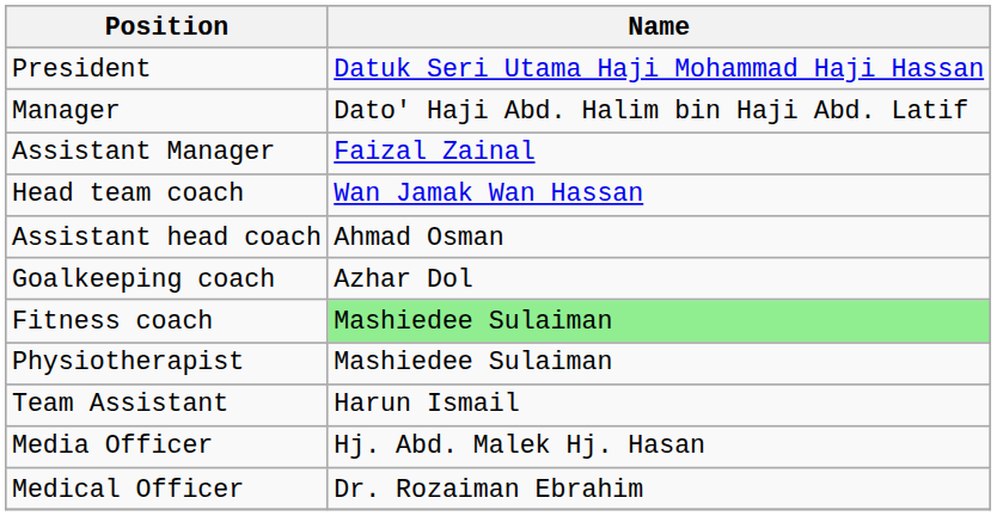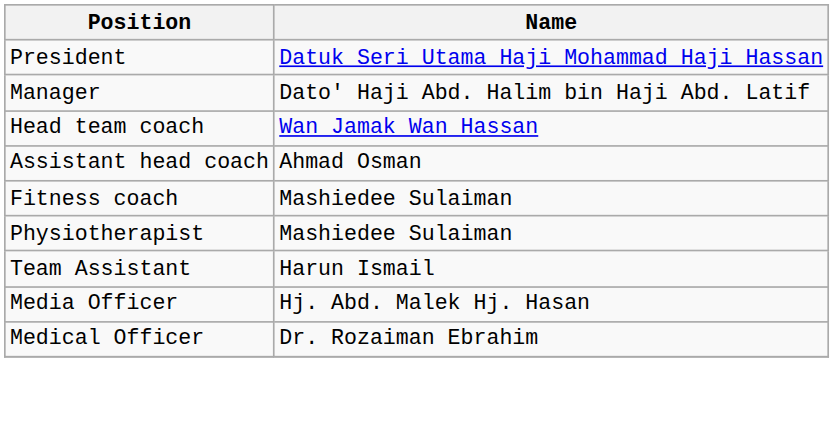 <table class="wikitable">
 <tr>
 <th>Position</th>
 <th>Name</th>
 </tr>
 <tr>
 <td>President</td>
 <td> <a href='#'>Datuk Seri Utama Haji Mohammad Haji Hassan</a></td>
 </tr>
 <tr>
 <td>Manager</td>
 <td> Dato' Haji Abd. Halim bin Haji Abd. Latif</td>
 </tr>
 <tr>
-<td>Assistant Manager</td>
-<td> <a href='#'>Faizal Zainal</a></td>
-</tr>
-<tr>
 <td>Head team coach</td>
 <td> <a href='#'>Wan Jamak Wan Hassan</a></td>
 </tr>
 <tr>
 <td>Assistant head coach</td>
 <td> Ahmad Osman</td>
 </tr>
 <tr>
-<td>Goalkeeping coach</td>
-<td> Azhar Dol</td>
-</tr>
-<tr>
 <td>Fitness coach</td>
-<td style="background: lightgreen;"> Mashiedee Sulaiman</td>
+<td> Mashiedee Sulaiman</td>
 </tr>
 <tr>
 <td>Physiotherapist</td>
 <td> Mashiedee Sulaiman</td>
 </tr>
 <tr>
 <td>Team Assistant</td>
 <td> Harun Ismail</td>
 </tr>
 <tr>
 <td>Media Officer</td>
 <td> Hj. Abd. Malek Hj. Hasan</td>
 </tr>
 <tr>
 <td>Medical Officer</td>
 <td> Dr. Rozaiman Ebrahim</td>
 </tr>
 <tr>
 </tr>
 </table>
